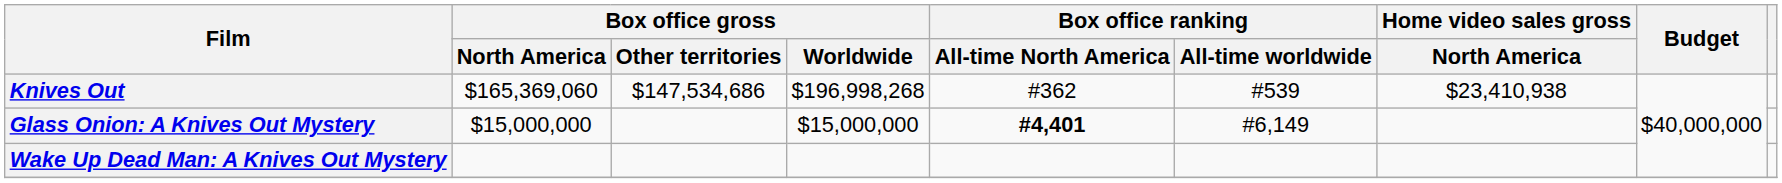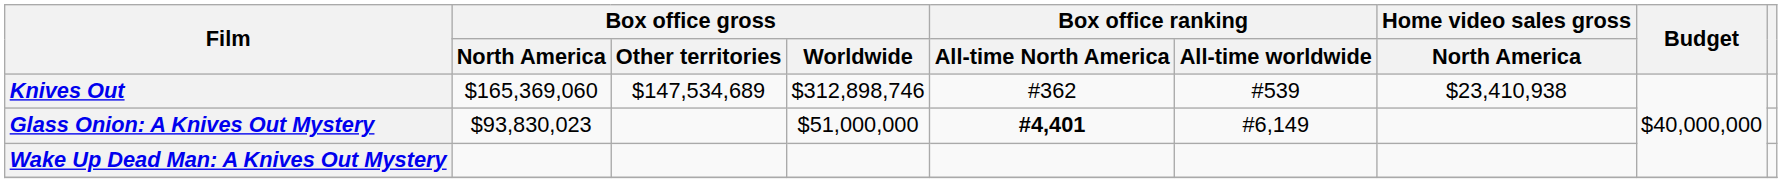 <table class="wikitable sortable" border="1" style="text-align: center;">
 <tr>
 <th rowspan="2">Film</th>
 <th colspan="3">Box office gross</th>
 <th colspan="2">Box office ranking</th>
 <th>Home video sales gross</th>
 <th rowspan="2">Budget</th>
 <th rowspan="2"></th>
 </tr>
 <tr>
 <th>North America</th>
 <th>Other territories</th>
 <th>Worldwide</th>
 <th>All-time North America</th>
 <th>All-time worldwide</th>
 <th>North America</th>
 </tr>
 <tr>
 <th style="text-align: left"><em><a href='#'>Knives Out</a></em></th>
 <td>$165,369,060</td>
-<td>$147,534,686</td>
-<td>$196,998,268</td>
+<td>$147,534,689</td>
+<td>$312,898,746</td>
 <td>#362</td>
 <td>#539</td>
 <td>$23,410,938</td>
 <td rowspan="3">$40,000,000</td>
 <td></td>
 </tr>
 <tr>
 <th style="text-align: left"><em><a href='#'>Glass Onion: A Knives Out Mystery</a></em></th>
-<td>$15,000,000</td>
+<td>$93,830,023</td>
 <td></td>
-<td>$15,000,000</td>
+<td>$51,000,000</td>
 <td><strong>#4,401</strong></td>
 <td>#6,149</td>
 <td></td>
 <td></td>
 </tr>
 <tr>
 <th style="text-align: left"><em><a href='#'>Wake Up Dead Man: A Knives Out Mystery</a></em></th>
 <td></td>
 <td></td>
 <td></td>
 <td></td>
 <td></td>
 <td></td>
 <td></td>
 </tr>
 <tr>
 </tr>
 </table>
